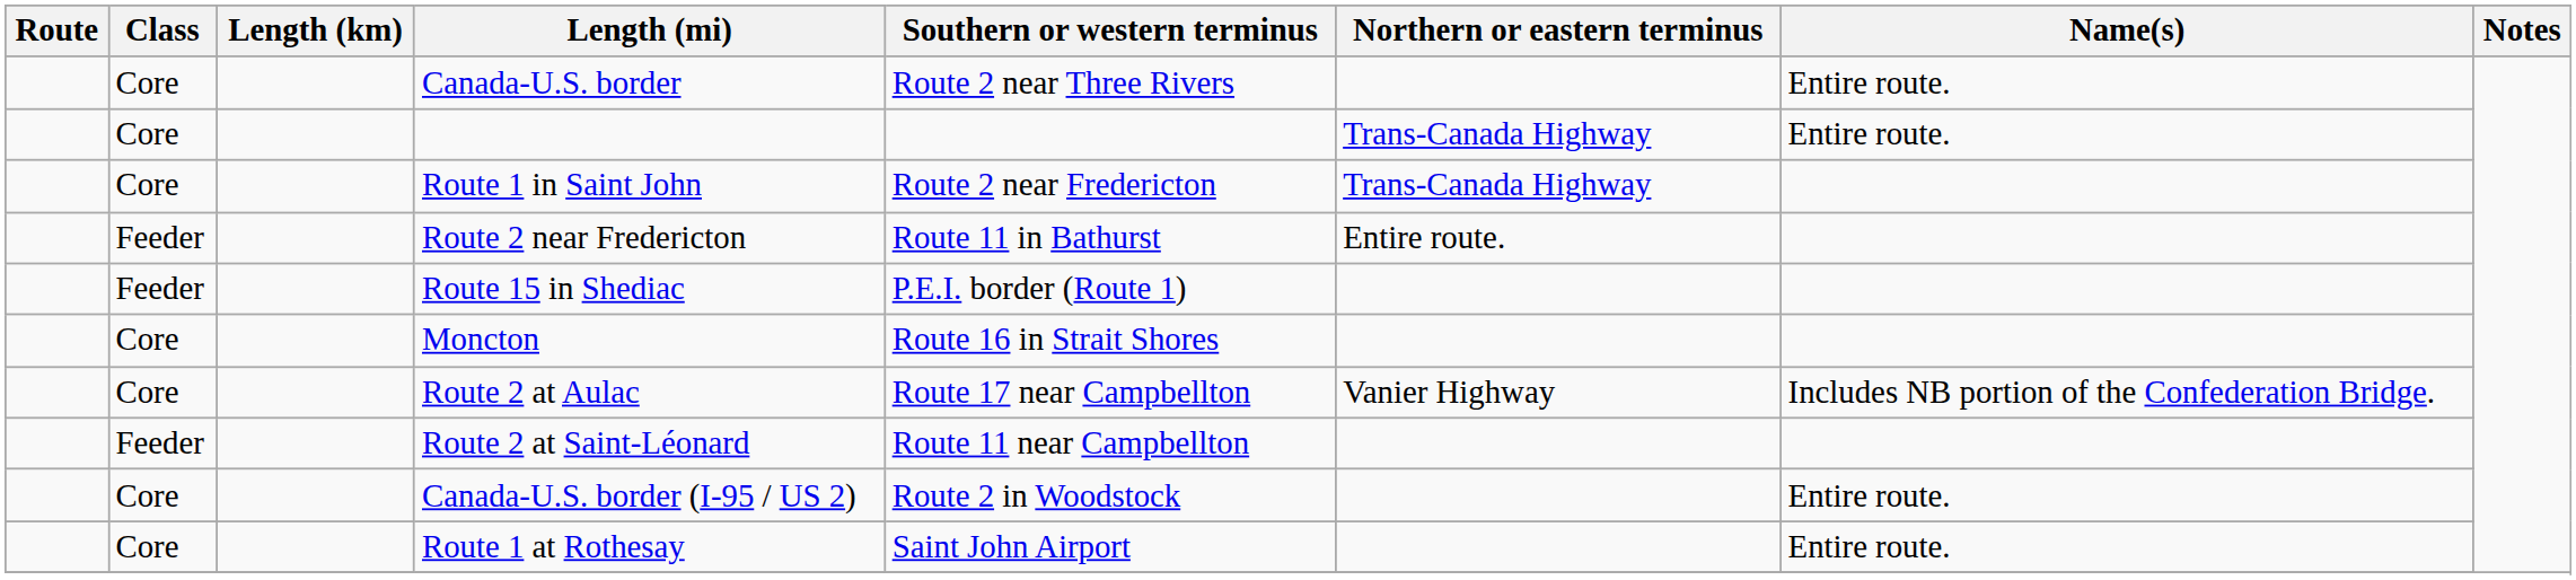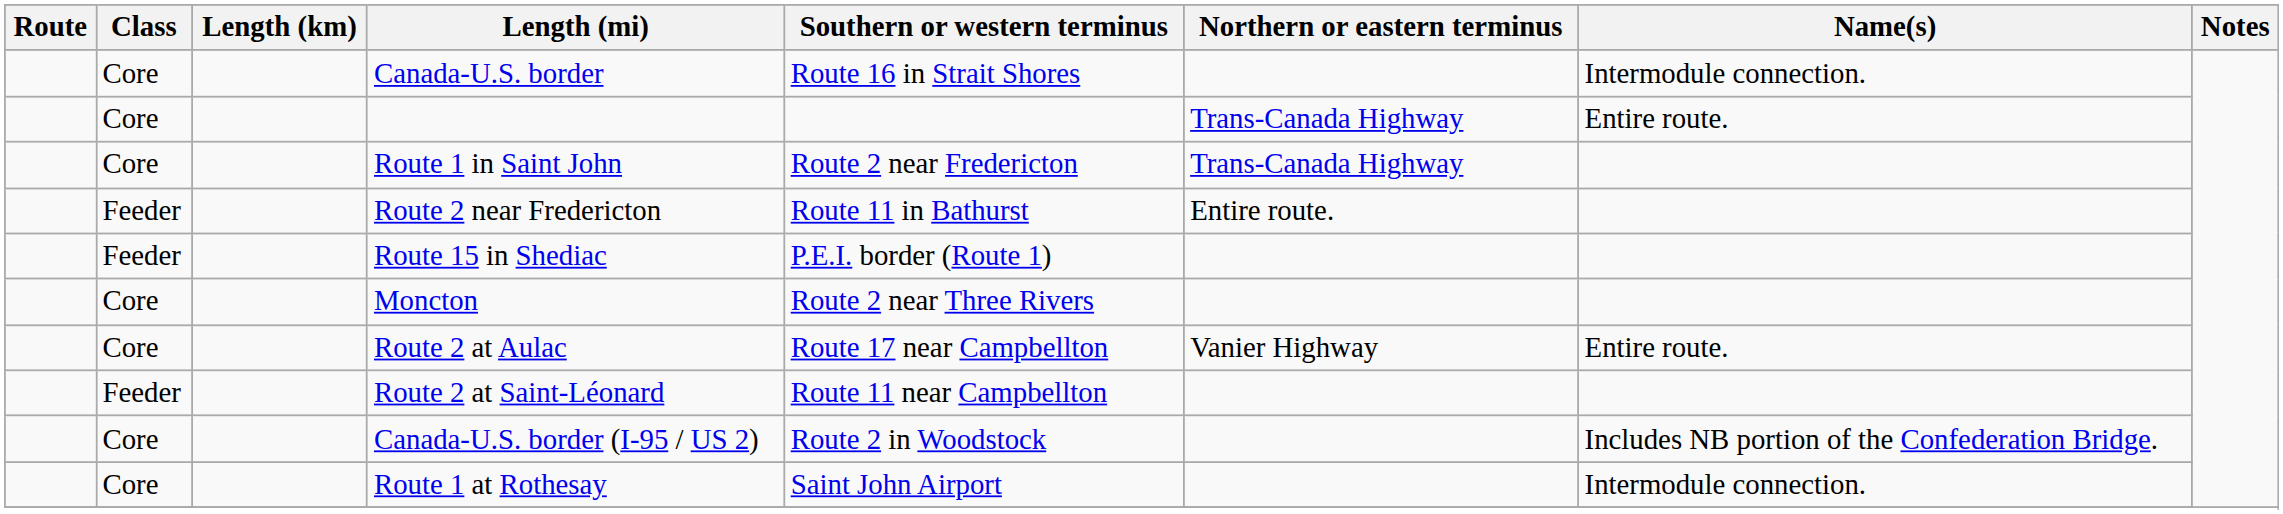 <table class="wikitable sortable" width="100%">
 <tr>
 <th>Route</th>
 <th>Class</th>
 <th>Length (km)</th>
 <th>Length (mi)</th>
 <th class="unsortable">Southern or western terminus</th>
 <th class="unsortable">Northern or eastern terminus</th>
 <th class="unsortable">Name(s)</th>
 <th class="unsortable">Notes</th>
 </tr>
 <tr>
 <td></td>
 <td>Core</td>
 <td></td>
 <td><a href='#'>Canada-U.S. border</a></td>
-<td><a href='#'>Route 2</a> near <a href='#'>Three Rivers</a></td>
+<td><a href='#'>Route 16</a> in <a href='#'>Strait Shores</a></td>
 <td></td>
-<td>Entire route.</td>
+<td>Intermodule connection.</td>
 </tr>
 <tr>
 <td></td>
 <td>Core</td>
 <td></td>
 <td></td>
 <td></td>
 <td><a href='#'>Trans-Canada Highway</a></td>
 <td>Entire route.</td>
 </tr>
 <tr>
 <td></td>
 <td>Core</td>
 <td></td>
 <td><a href='#'>Route 1</a> in <a href='#'>Saint John</a></td>
 <td><a href='#'>Route 2</a> near <a href='#'>Fredericton</a></td>
 <td><a href='#'>Trans-Canada Highway</a></td>
 <td></td>
 </tr>
 <tr>
 <td></td>
 <td>Feeder</td>
 <td></td>
 <td><a href='#'>Route 2</a> near Fredericton</td>
 <td><a href='#'>Route 11</a> in <a href='#'>Bathurst</a></td>
 <td>Entire route.</td>
 <td></td>
 </tr>
 <tr>
 <td></td>
 <td>Feeder</td>
 <td></td>
 <td><a href='#'>Route 15</a> in <a href='#'>Shediac</a></td>
 <td><a href='#'>P.E.I.</a> border (<a href='#'>Route 1</a>)</td>
 <td></td>
 <td></td>
 </tr>
 <tr>
 <td></td>
 <td>Core</td>
 <td></td>
 <td><a href='#'>Moncton</a></td>
-<td><a href='#'>Route 16</a> in <a href='#'>Strait Shores</a></td>
+<td><a href='#'>Route 2</a> near <a href='#'>Three Rivers</a></td>
 <td></td>
 <td></td>
 </tr>
 <tr>
 <td></td>
 <td>Core</td>
 <td></td>
 <td><a href='#'>Route 2</a> at <a href='#'>Aulac</a></td>
 <td><a href='#'>Route 17</a> near <a href='#'>Campbellton</a></td>
 <td>Vanier Highway</td>
-<td>Includes NB portion of the <a href='#'>Confederation Bridge</a>.</td>
+<td>Entire route.</td>
 </tr>
 <tr>
 <td></td>
 <td>Feeder</td>
 <td></td>
 <td><a href='#'>Route 2</a> at <a href='#'>Saint-Léonard</a></td>
 <td><a href='#'>Route 11</a> near <a href='#'>Campbellton</a></td>
 <td></td>
 <td></td>
 </tr>
 <tr>
 <td></td>
 <td>Core</td>
 <td></td>
 <td><a href='#'>Canada-U.S. border</a> (<span><a href='#'>I-95</a></span> / <span><a href='#'>US 2</a></span>)</td>
 <td><a href='#'>Route 2</a> in <a href='#'>Woodstock</a></td>
 <td></td>
-<td>Entire route.</td>
+<td>Includes NB portion of the <a href='#'>Confederation Bridge</a>.</td>
 </tr>
 <tr>
 <td></td>
 <td>Core</td>
 <td></td>
 <td><a href='#'>Route 1</a> at <a href='#'>Rothesay</a></td>
 <td><a href='#'>Saint John Airport</a></td>
 <td></td>
-<td>Entire route.</td>
+<td>Intermodule connection.</td>
 </tr>
 <tr>
 </tr>
 </table>
